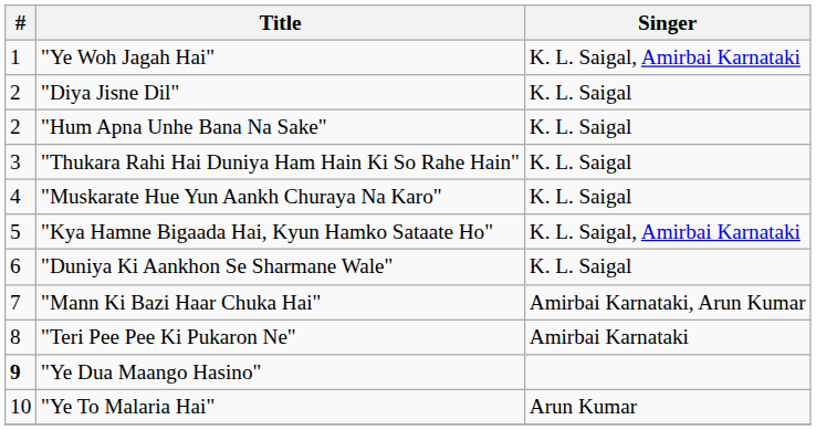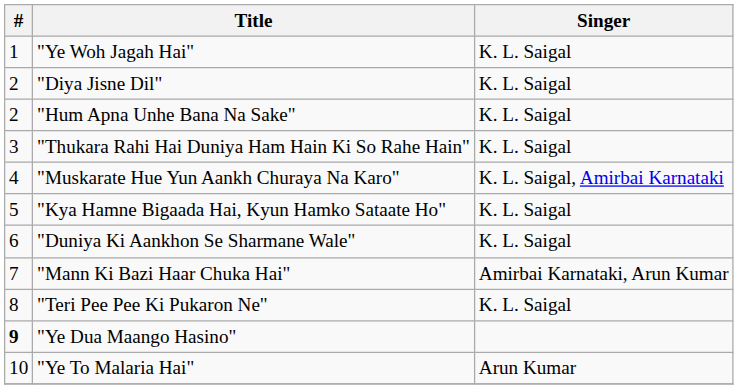 <table class="wikitable" style="font-size:95%;">
 <tr>
 <th>#</th>
 <th>Title</th>
 <th>Singer</th>
 </tr>
 <tr>
 <td>1</td>
 <td>"Ye Woh Jagah Hai"</td>
-<td>K. L. Saigal, <a href='#'>Amirbai Karnataki</a></td>
+<td>K. L. Saigal</td>
 </tr>
 <tr>
 <td>2</td>
 <td>"Diya Jisne Dil"</td>
 <td>K. L. Saigal</td>
 </tr>
 <tr>
 <td>2</td>
 <td>"Hum Apna Unhe Bana Na Sake"</td>
 <td>K. L. Saigal</td>
 </tr>
 <tr>
 <td>3</td>
 <td>"Thukara Rahi Hai Duniya Ham Hain Ki So Rahe Hain"</td>
 <td>K. L. Saigal</td>
 </tr>
 <tr>
 <td>4</td>
 <td>"Muskarate Hue Yun Aankh Churaya Na Karo"</td>
-<td>K. L. Saigal</td>
+<td>K. L. Saigal, <a href='#'>Amirbai Karnataki</a></td>
 </tr>
 <tr>
 <td>5</td>
 <td>"Kya Hamne Bigaada Hai, Kyun Hamko Sataate Ho"</td>
-<td>K. L. Saigal, <a href='#'>Amirbai Karnataki</a></td>
+<td>K. L. Saigal</td>
 </tr>
 <tr>
 <td>6</td>
 <td>"Duniya Ki Aankhon Se Sharmane Wale"</td>
 <td>K. L. Saigal</td>
 </tr>
 <tr>
 <td>7</td>
 <td>"Mann Ki Bazi Haar Chuka Hai"</td>
 <td>Amirbai Karnataki, Arun Kumar</td>
 </tr>
 <tr>
 <td>8</td>
 <td>"Teri Pee Pee Ki Pukaron Ne"</td>
-<td>Amirbai Karnataki</td>
+<td>K. L. Saigal</td>
 </tr>
 <tr>
 <td><strong>9</strong></td>
 <td>"Ye Dua Maango Hasino"</td>
 <td></td>
 </tr>
 <tr>
 <td>10</td>
 <td>"Ye To Malaria Hai"</td>
 <td>Arun Kumar</td>
 </tr>
 <tr>
 </tr>
 </table>
